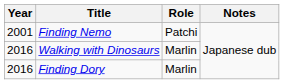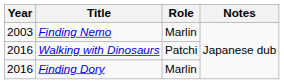 <table class="wikitable">
 <tr>
 <th>Year</th>
 <th>Title</th>
 <th>Role</th>
 <th>Notes</th>
 </tr>
 <tr>
-<td>2001</td>
+<td>2003</td>
 <td><em><a href='#'>Finding Nemo</a></em></td>
-<td>Patchi</td>
+<td>Marlin</td>
 <td rowspan="3">Japanese dub</td>
 </tr>
 <tr>
 <td>2016</td>
 <td><em><a href='#'>Walking with Dinosaurs</a></em></td>
-<td>Marlin</td>
+<td>Patchi</td>
 </tr>
 <tr>
 <td>2016</td>
 <td><em><a href='#'>Finding Dory</a></em></td>
 <td>Marlin</td>
 </tr>
 </table>
